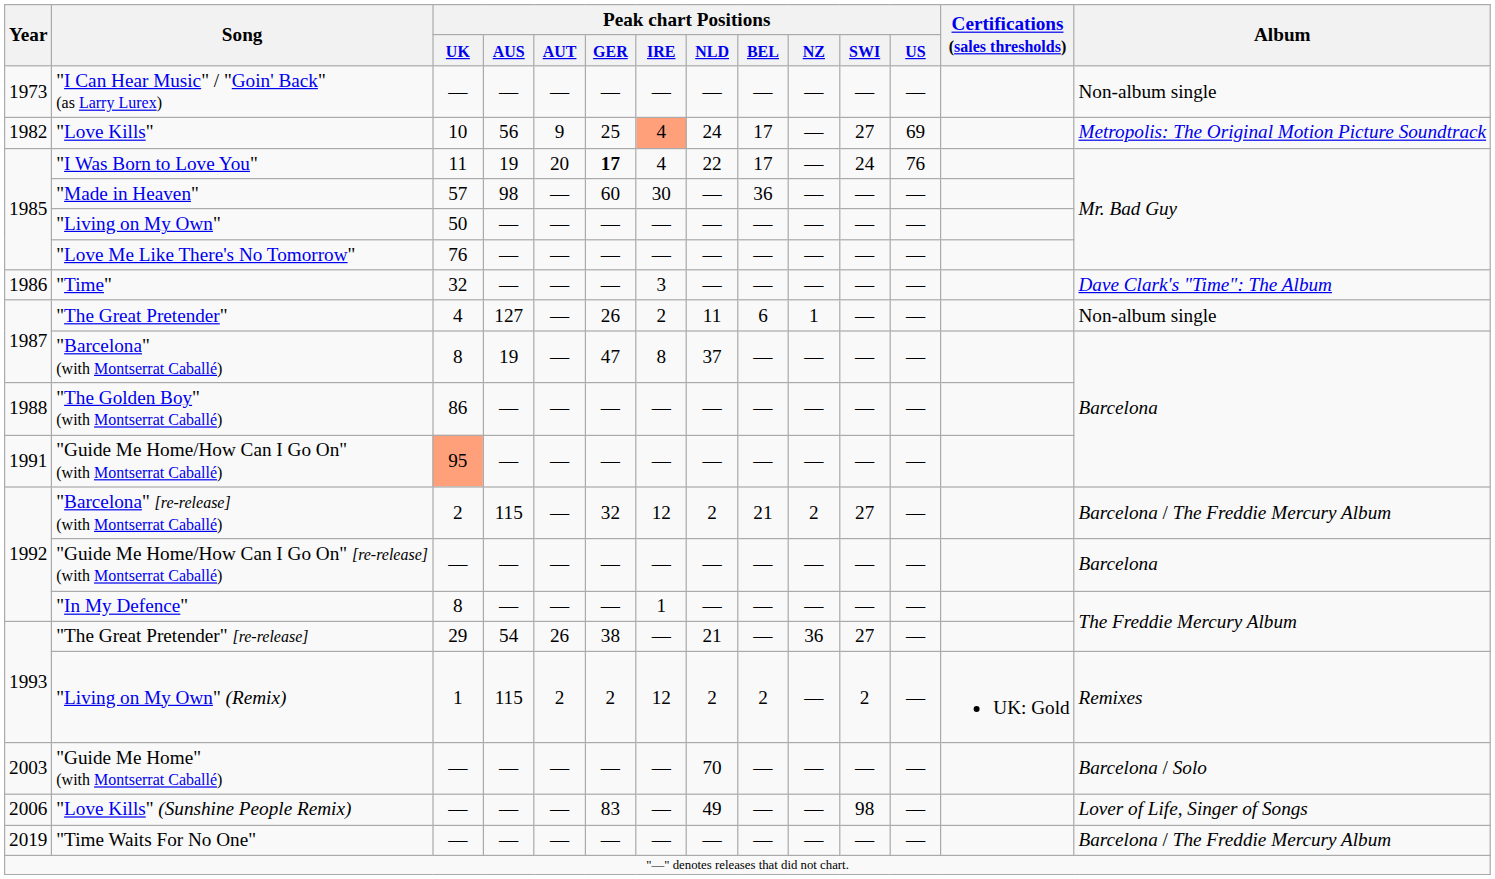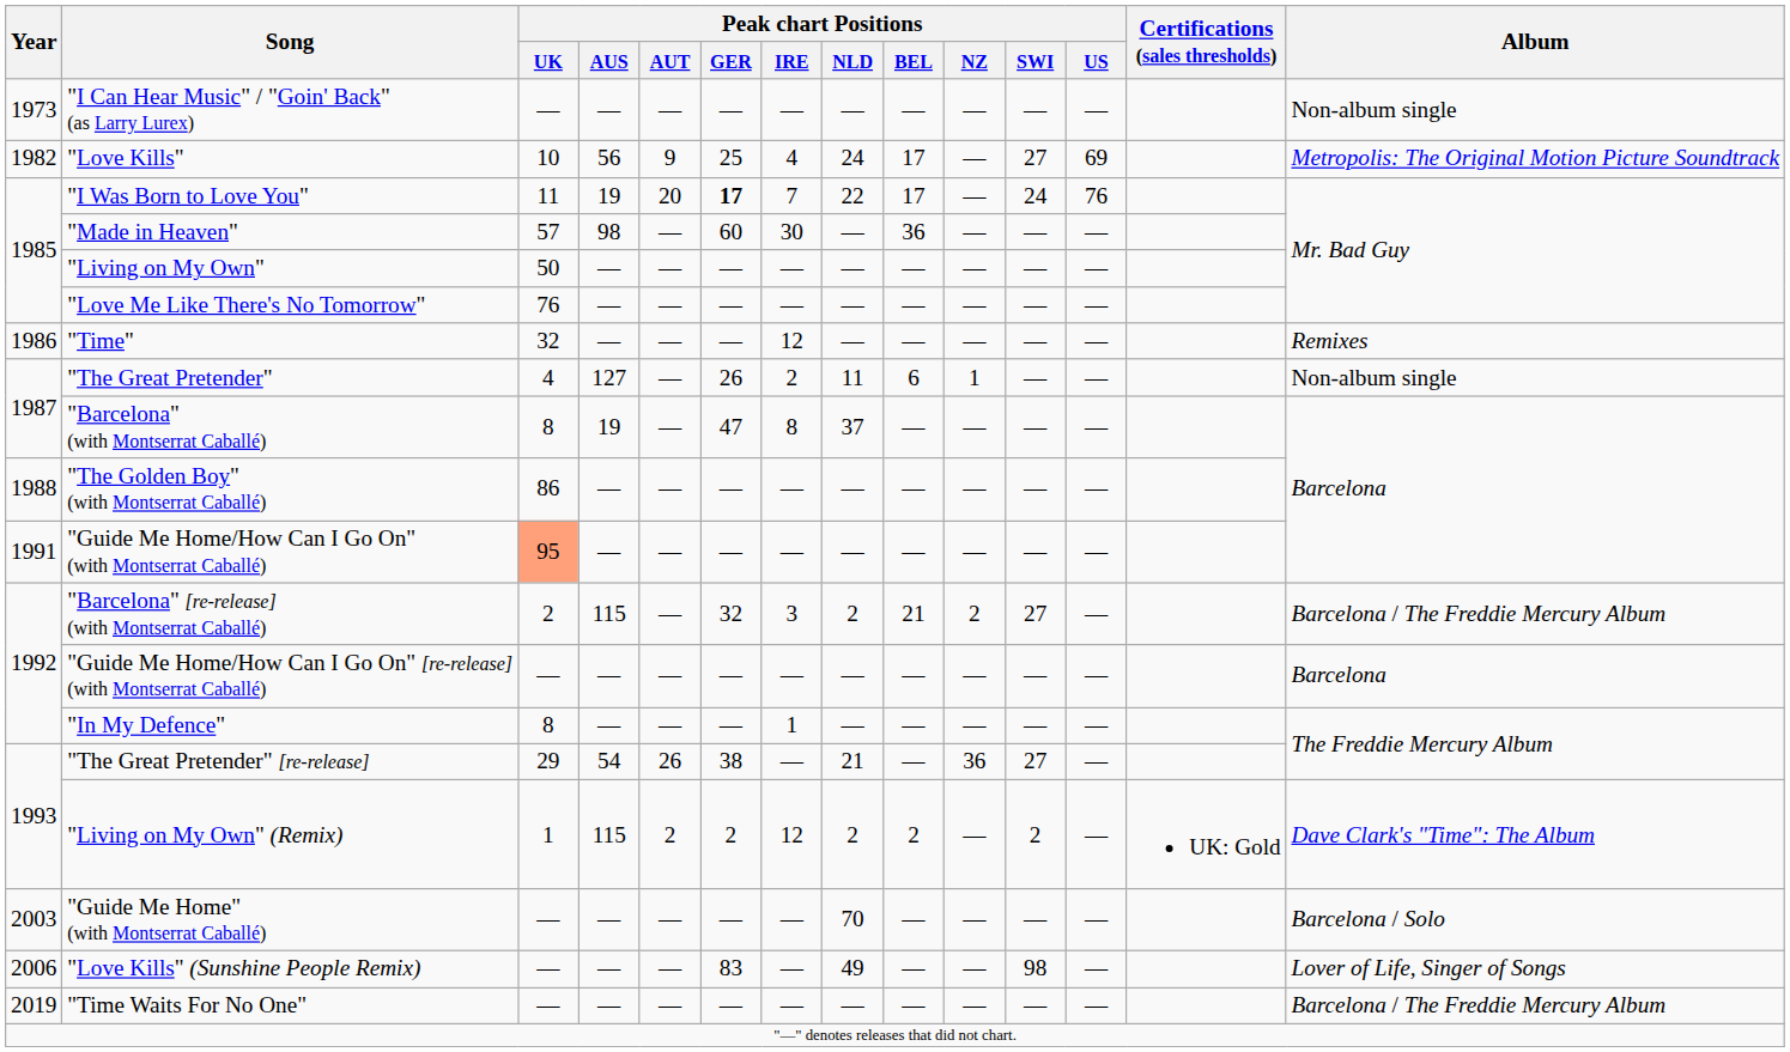 <table class="wikitable">
 <tr>
 <th rowspan="2">Year</th>
 <th rowspan="2">Song</th>
 <th colspan="10">Peak chart Positions</th>
 <th rowspan=2><a href='#'>Certifications</a><br><small>(<a href='#'>sales thresholds</a>)</small></th>
 <th rowspan="2">Album</th>
 </tr>
 <tr>
 <th width="35"><small><a href='#'>UK</a></small><br></th>
 <th width="35"><small><a href='#'>AUS</a></small><br></th>
 <th width="35"><small><a href='#'>AUT</a></small><br></th>
 <th width="35"><small><a href='#'>GER</a></small><br></th>
 <th width="35"><small><a href='#'>IRE</a><br></small></th>
 <th width="35"><small><a href='#'>NLD</a></small><br></th>
 <th width="35"><small><a href='#'>BEL</a><br></small></th>
 <th width="35"><small><a href='#'>NZ</a></small><br></th>
 <th width="35"><small><a href='#'>SWI</a></small><br></th>
 <th width="35"><small><a href='#'>US</a></small><br></th>
 </tr>
 <tr>
 <td align="center">1973</td>
 <td align="left">"<a href='#'>I Can Hear Music</a>" / "<a href='#'>Goin' Back</a>" <br><small>(as <a href='#'>Larry Lurex</a>)</small></td>
 <td align="center">—</td>
 <td align="center">—</td>
 <td align="center">—</td>
 <td align="center">—</td>
 <td align="center">—</td>
 <td align="center">—</td>
 <td align="center">—</td>
 <td align="center">—</td>
 <td align="center">—</td>
 <td align="center">—</td>
 <td></td>
 <td align="left">Non-album single</td>
 </tr>
 <tr>
 <td align="center">1982</td>
 <td align="left">"<a href='#'>Love Kills</a>"</td>
 <td align="center">10</td>
 <td align="center">56</td>
 <td align="center">9</td>
 <td align="center">25</td>
-<td align="center" style="background: lightsalmon;">4</td>
+<td align="center">4</td>
 <td align="center">24</td>
 <td align="center">17</td>
 <td align="center">—</td>
 <td align="center">27</td>
 <td align="center">69</td>
 <td></td>
 <td align="left"><em><a href='#'>Metropolis: The Original Motion Picture Soundtrack</a></em></td>
 </tr>
 <tr>
 <td align="center" rowspan=4>1985</td>
 <td align="left">"<a href='#'>I Was Born to Love You</a>"</td>
 <td align="center">11</td>
 <td align="center">19</td>
 <td align="center">20</td>
 <td align="center"><strong>17</strong></td>
-<td align="center">4</td>
+<td align="center">7</td>
 <td align="center">22</td>
 <td align="center">17</td>
 <td align="center">—</td>
 <td align="center">24</td>
 <td align="center">76</td>
 <td></td>
 <td align="left" rowspan=4><em>Mr. Bad Guy</em></td>
 </tr>
 <tr>
 <td align="left">"<a href='#'>Made in Heaven</a>"</td>
 <td align="center">57</td>
 <td align="center">98</td>
 <td align="center">—</td>
 <td align="center">60</td>
 <td align="center">30</td>
 <td align="center">—</td>
 <td align="center">36</td>
 <td align="center">—</td>
 <td align="center">—</td>
 <td align="center">—</td>
 <td></td>
 </tr>
 <tr>
 <td align="left">"<a href='#'>Living on My Own</a>"</td>
 <td align="center">50</td>
 <td align="center">—</td>
 <td align="center">—</td>
 <td align="center">—</td>
 <td align="center">—</td>
 <td align="center">—</td>
 <td align="center">—</td>
 <td align="center">—</td>
 <td align="center">—</td>
 <td align="center">—</td>
 <td></td>
 </tr>
 <tr>
 <td align="left">"<a href='#'>Love Me Like There's No Tomorrow</a>"</td>
 <td align="center">76</td>
 <td align="center">—</td>
 <td align="center">—</td>
 <td align="center">—</td>
 <td align="center">—</td>
 <td align="center">—</td>
 <td align="center">—</td>
 <td align="center">—</td>
 <td align="center">—</td>
 <td align="center">—</td>
 <td></td>
 </tr>
 <tr>
 <td align="center" rowspan=1>1986</td>
 <td align="left">"<a href='#'>Time</a>"</td>
 <td align="center">32</td>
 <td align="center">—</td>
 <td align="center">—</td>
 <td align="center">—</td>
-<td align="center">3</td>
+<td align="center">12</td>
 <td align="center">—</td>
 <td align="center">—</td>
 <td align="center">—</td>
 <td align="center">—</td>
 <td align="center">—</td>
 <td></td>
-<td align="left"><em><a href='#'>Dave Clark's "Time": The Album</a></em></td>
+<td align="left"><em>Remixes</em></td>
 </tr>
 <tr>
 <td align="center" rowspan=2>1987</td>
 <td align="left">"<a href='#'>The Great Pretender</a>"</td>
 <td align="center">4</td>
 <td align="center">127</td>
 <td align="center">—</td>
 <td align="center">26</td>
 <td align="center">2</td>
 <td align="center">11</td>
 <td align="center">6</td>
 <td align="center">1</td>
 <td align="center">—</td>
 <td align="center">—</td>
 <td></td>
 <td align="left">Non-album single</td>
 </tr>
 <tr>
 <td align="left">"<a href='#'>Barcelona</a>" <br><small>(with <a href='#'>Montserrat Caballé</a>)</small></td>
 <td align="center">8</td>
 <td align="center">19</td>
 <td align="center">—</td>
 <td align="center">47</td>
 <td align="center">8</td>
 <td align="center">37</td>
 <td align="center">—</td>
 <td align="center">—</td>
 <td align="center">—</td>
 <td align="center">—</td>
 <td></td>
 <td align="left" rowspan=3><em>Barcelona</em></td>
 </tr>
 <tr>
 <td align="center">1988</td>
 <td align="left">"<a href='#'>The Golden Boy</a>" <br><small>(with <a href='#'>Montserrat Caballé</a>)</small></td>
 <td align="center">86</td>
 <td align="center">—</td>
 <td align="center">—</td>
 <td align="center">—</td>
 <td align="center">—</td>
 <td align="center">—</td>
 <td align="center">—</td>
 <td align="center">—</td>
 <td align="center">—</td>
 <td align="center">—</td>
 <td></td>
 </tr>
 <tr>
 <td align="center">1991</td>
 <td align="left">"Guide Me Home/How Can I Go On" <br><small>(with <a href='#'>Montserrat Caballé</a>)</small></td>
 <td align="center" style="background: lightsalmon;">95</td>
 <td align="center">—</td>
 <td align="center">—</td>
 <td align="center">—</td>
 <td align="center">—</td>
 <td align="center">—</td>
 <td align="center">—</td>
 <td align="center">—</td>
 <td align="center">—</td>
 <td align="center">—</td>
 <td></td>
 </tr>
 <tr>
 <td align="center" rowspan=3>1992</td>
 <td align="left">"<a href='#'>Barcelona</a>" <small><em>[re-release]</em> <br>(with <a href='#'>Montserrat Caballé</a>)</small></td>
 <td align="center">2</td>
 <td align="center">115</td>
 <td align="center">—</td>
 <td align="center">32</td>
-<td align="center">12</td>
+<td align="center">3</td>
 <td align="center">2</td>
 <td align="center">21</td>
 <td align="center">2</td>
 <td align="center">27</td>
 <td align="center">—</td>
 <td></td>
 <td align="left"><em>Barcelona</em> / <em>The Freddie Mercury Album </em></td>
 </tr>
 <tr>
 <td align="left">"Guide Me Home/How Can I Go On" <small><em>[re-release]</em> <br>(with <a href='#'>Montserrat Caballé</a>)</small></td>
 <td align="center">—</td>
 <td align="center">—</td>
 <td align="center">—</td>
 <td align="center">—</td>
 <td align="center">—</td>
 <td align="center">—</td>
 <td align="center">—</td>
 <td align="center">—</td>
 <td align="center">—</td>
 <td align="center">—</td>
 <td></td>
 <td align="left"><em>Barcelona</em></td>
 </tr>
 <tr>
 <td align="left">"<a href='#'>In My Defence</a>"</td>
 <td align="center">8</td>
 <td align="center">—</td>
 <td align="center">—</td>
 <td align="center">—</td>
 <td align="center">1</td>
 <td align="center">—</td>
 <td align="center">—</td>
 <td align="center">—</td>
 <td align="center">—</td>
 <td align="center">—</td>
 <td></td>
 <td align="left" rowspan=2><em>The Freddie Mercury Album</em></td>
 </tr>
 <tr>
 <td align="center" rowspan=2>1993</td>
 <td align="left">"The Great Pretender" <small><em>[re-release]</em></small></td>
 <td align="center">29</td>
 <td align="center">54</td>
 <td align="center">26</td>
 <td align="center">38</td>
 <td align="center">—</td>
 <td align="center">21</td>
 <td align="center">—</td>
 <td align="center">36</td>
 <td align="center">27</td>
 <td align="center">—</td>
 <td></td>
 </tr>
 <tr>
 <td align="left">"<a href='#'>Living on My Own</a>" <em>(Remix)</em></td>
 <td align="center">1</td>
 <td align="center">115</td>
 <td align="center">2</td>
 <td align="center">2</td>
 <td align="center">12</td>
 <td align="center">2</td>
 <td align="center">2</td>
 <td align="center">—</td>
 <td align="center">2</td>
 <td align="center">—</td>
 <td><br><ul><li>UK: Gold</li></ul></td>
-<td align="left"><em>Remixes</em></td>
+<td align="left"><em><a href='#'>Dave Clark's "Time": The Album</a></em></td>
 </tr>
 <tr>
 <td align="center">2003</td>
 <td align="left">"Guide Me Home" <br><small>(with <a href='#'>Montserrat Caballé</a>)</small></td>
 <td align="center">—</td>
 <td align="center">—</td>
 <td align="center">—</td>
 <td align="center">—</td>
 <td align="center">—</td>
 <td align="center">70</td>
 <td align="center">—</td>
 <td align="center">—</td>
 <td align="center">—</td>
 <td align="center">—</td>
 <td></td>
 <td align="left"><em>Barcelona</em> / <em>Solo</em></td>
 </tr>
 <tr>
 <td align="center">2006</td>
 <td align="left">"<a href='#'>Love Kills</a>" <em>(Sunshine People Remix)</em></td>
 <td align="center">—</td>
 <td align="center">—</td>
 <td align="center">—</td>
 <td align="center">83</td>
 <td align="center">—</td>
 <td align="center">49</td>
 <td align="center">—</td>
 <td align="center">—</td>
 <td align="center">98</td>
 <td align="center">—</td>
 <td></td>
 <td align="left"><em>Lover of Life, Singer of Songs</em></td>
 </tr>
 <tr>
 <td align="center">2019</td>
 <td align="left">"Time Waits For No One"</td>
 <td align="center">—</td>
 <td align="center">—</td>
 <td align="center">—</td>
 <td align="center">—</td>
 <td align="center">—</td>
 <td align="center">—</td>
 <td align="center">—</td>
 <td align="center">—</td>
 <td align="center">—</td>
 <td align="center">—</td>
 <td></td>
 <td align="left"><em>Barcelona</em> / <em>The Freddie Mercury Album </em></td>
 </tr>
 <tr>
 <td align="center" colspan="18" style="font-size: 8pt">"—" denotes releases that did not chart.</td>
 </tr>
 </table>
